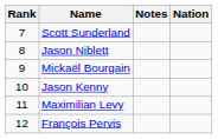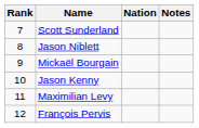 <table class="wikitable sortable" style="text-align:center">
 <tr>
 <th>Rank</th>
 <th>Name</th>
+<th>Nation</th>
 <th>Notes</th>
-<th>Nation</th>
 </tr>
 <tr>
 <td>7</td>
 <td align=left><a href='#'>Scott Sunderland</a></td>
+<td align=left></td>
 <td></td>
-<td align=left></td>
 </tr>
 <tr>
 <td>8</td>
 <td align=left><a href='#'>Jason Niblett</a></td>
+<td align=left></td>
 <td></td>
-<td align=left></td>
 </tr>
 <tr>
 <td>9</td>
 <td align=left><a href='#'>Mickaël Bourgain</a></td>
+<td align=left></td>
 <td></td>
-<td align=left></td>
 </tr>
 <tr>
 <td>10</td>
 <td align=left><a href='#'>Jason Kenny</a></td>
+<td align=left></td>
 <td></td>
-<td align=left></td>
 </tr>
 <tr>
 <td>11</td>
 <td align=left><a href='#'>Maximilian Levy</a></td>
+<td align=left></td>
 <td></td>
-<td align=left></td>
 </tr>
 <tr>
 <td>12</td>
 <td align=left><a href='#'>François Pervis</a></td>
+<td align=left></td>
 <td></td>
-<td align=left></td>
 </tr>
 </table>
